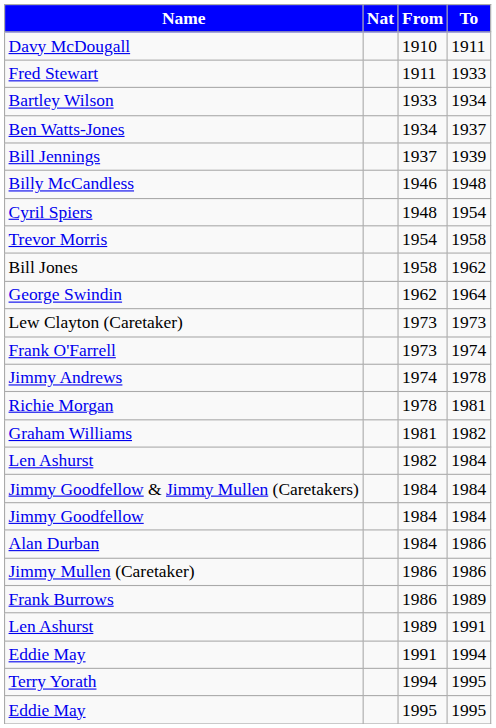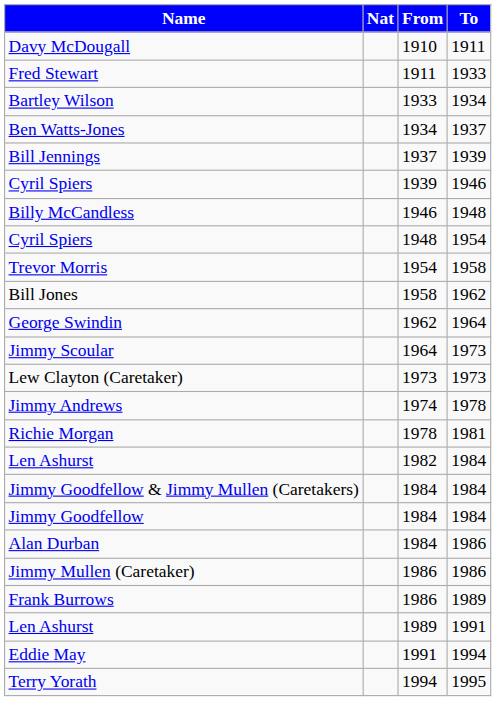 <table class="wikitable" style="text-align: center">
 <tr>
 <th style="background:#00f; color:#fff;" scope="col">Name</th>
 <th style="background:#00f; color:#fff;" scope="col">Nat</th>
 <th style="background:#00f; color:#fff;" scope="col">From</th>
 <th style="background:#00f; color:#fff;" scope="col">To</th>
 </tr>
 <tr>
 <td align=left><a href='#'>Davy McDougall</a></td>
 <td></td>
 <td align=left>1910</td>
 <td align=left>1911</td>
 </tr>
 <tr>
 <td align=left><a href='#'>Fred Stewart</a></td>
 <td></td>
 <td align=left>1911</td>
 <td align=left>1933</td>
 </tr>
 <tr>
 <td align=left><a href='#'>Bartley Wilson</a></td>
 <td></td>
 <td align=left>1933</td>
 <td align=left>1934</td>
 </tr>
 <tr>
 <td align=left><a href='#'>Ben Watts-Jones</a></td>
 <td></td>
 <td align=left>1934</td>
 <td align=left>1937</td>
 </tr>
 <tr>
 <td align=left><a href='#'>Bill Jennings</a></td>
 <td></td>
 <td align=left>1937</td>
 <td align=left>1939</td>
 </tr>
 <tr>
+<td align=left><a href='#'>Cyril Spiers</a></td>
+<td></td>
+<td align=left>1939</td>
+<td align=left>1946</td>
+</tr>
+<tr>
 <td align=left><a href='#'>Billy McCandless</a></td>
 <td></td>
 <td align=left>1946</td>
 <td align=left>1948</td>
 </tr>
 <tr>
 <td align=left><a href='#'>Cyril Spiers</a></td>
 <td></td>
 <td align=left>1948</td>
 <td align=left>1954</td>
 </tr>
 <tr>
 <td align=left><a href='#'>Trevor Morris</a></td>
 <td></td>
 <td align=left>1954</td>
 <td align=left>1958</td>
 </tr>
 <tr>
 <td align=left>Bill Jones</td>
 <td></td>
 <td align=left>1958</td>
 <td align=left>1962</td>
 </tr>
 <tr>
 <td align=left><a href='#'>George Swindin</a></td>
 <td></td>
 <td align=left>1962</td>
 <td align=left>1964</td>
 </tr>
 <tr>
+<td align=left><a href='#'>Jimmy Scoular</a></td>
+<td></td>
+<td align=left>1964</td>
+<td align=left>1973</td>
+</tr>
+<tr>
 <td align=left>Lew Clayton (Caretaker)</td>
 <td></td>
 <td align=left>1973</td>
 <td align=left>1973</td>
-</tr>
-<tr>
-<td align=left><a href='#'>Frank O'Farrell</a></td>
-<td></td>
-<td align=left>1973</td>
-<td align=left>1974</td>
 </tr>
 <tr>
 <td align=left><a href='#'>Jimmy Andrews</a></td>
 <td></td>
 <td align=left>1974</td>
 <td align=left>1978</td>
 </tr>
 <tr>
 <td align=left><a href='#'>Richie Morgan</a></td>
 <td></td>
 <td align=left>1978</td>
 <td align=left>1981</td>
-</tr>
-<tr>
-<td align=left><a href='#'>Graham Williams</a></td>
-<td></td>
-<td align=left>1981</td>
-<td align=left>1982</td>
 </tr>
 <tr>
 <td align=left><a href='#'>Len Ashurst</a></td>
 <td></td>
 <td align=left>1982</td>
 <td align=left>1984</td>
 </tr>
 <tr>
 <td align=left><a href='#'>Jimmy Goodfellow</a> & <a href='#'>Jimmy Mullen</a> (Caretakers)</td>
 <td> </td>
 <td align=left>1984</td>
 <td align=left>1984</td>
 </tr>
 <tr>
 <td align=left><a href='#'>Jimmy Goodfellow</a></td>
 <td></td>
 <td align=left>1984</td>
 <td align=left>1984</td>
 </tr>
 <tr>
 <td align=left><a href='#'>Alan Durban</a></td>
 <td></td>
 <td align=left>1984</td>
 <td align=left>1986</td>
 </tr>
 <tr>
 <td align=left><a href='#'>Jimmy Mullen</a> (Caretaker)</td>
 <td></td>
 <td align=left>1986</td>
 <td align=left>1986</td>
 </tr>
 <tr>
 <td align=left><a href='#'>Frank Burrows</a></td>
 <td></td>
 <td align=left>1986</td>
 <td align=left>1989</td>
 </tr>
 <tr>
 <td align=left><a href='#'>Len Ashurst</a></td>
 <td></td>
 <td align=left>1989</td>
 <td align=left>1991</td>
 </tr>
 <tr>
 <td align=left><a href='#'>Eddie May</a></td>
 <td></td>
 <td align=left>1991</td>
 <td align=left>1994</td>
 </tr>
 <tr>
 <td align=left><a href='#'>Terry Yorath</a></td>
 <td></td>
 <td align=left>1994</td>
 <td align=left>1995</td>
 </tr>
-<tr>
-<td align=left><a href='#'>Eddie May</a></td>
-<td></td>
-<td align=left>1995</td>
-<td align=left>1995</td>
-</tr>
 </table>
